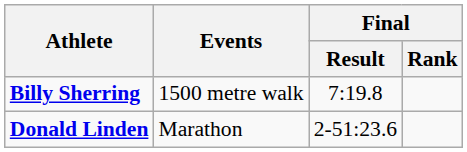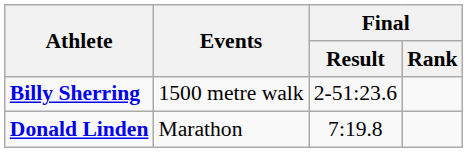 <table class=wikitable style="font-size:90%">
 <tr>
 <th rowspan="2">Athlete</th>
 <th rowspan="2">Events</th>
 <th colspan="2">Final</th>
 </tr>
 <tr>
 <th>Result</th>
 <th>Rank</th>
 </tr>
 <tr>
 <td><strong><a href='#'>Billy Sherring</a></strong></td>
 <td>1500 metre walk</td>
-<td align="center">7:19.8</td>
+<td align="center">2-51:23.6</td>
 <td align="center"></td>
 </tr>
 <tr>
 <td><strong><a href='#'>Donald Linden</a></strong></td>
 <td>Marathon</td>
-<td align="center">2-51:23.6</td>
+<td align="center">7:19.8</td>
 <td align="center"></td>
 </tr>
 </table>
